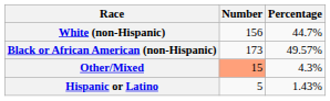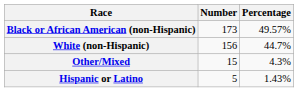 <table class="wikitable" style="text-align:right">
 <tr>
 <th scope="col">Race</th>
 <th scope="col">Number</th>
 <th scope="col">Percentage</th>
 </tr>
 <tr>
+<th scope="row"><a href='#'>Black or African American</a> (non-Hispanic)</th>
+<td>173</td>
+<td>49.57%</td>
+</tr>
+<tr>
 <th scope="row"><a href='#'>White</a> (non-Hispanic)</th>
 <td>156</td>
 <td>44.7%</td>
 </tr>
 <tr>
-<th scope="row"><a href='#'>Black or African American</a> (non-Hispanic)</th>
-<td>173</td>
-<td>49.57%</td>
-</tr>
-<tr>
 <th scope="row"><a href='#'>Other/Mixed</a></th>
-<td style="background: lightsalmon;">15</td>
+<td>15</td>
 <td>4.3%</td>
 </tr>
 <tr>
 <th scope="row"><a href='#'>Hispanic</a> or <a href='#'>Latino</a></th>
 <td>5</td>
 <td>1.43%</td>
 </tr>
 </table>
